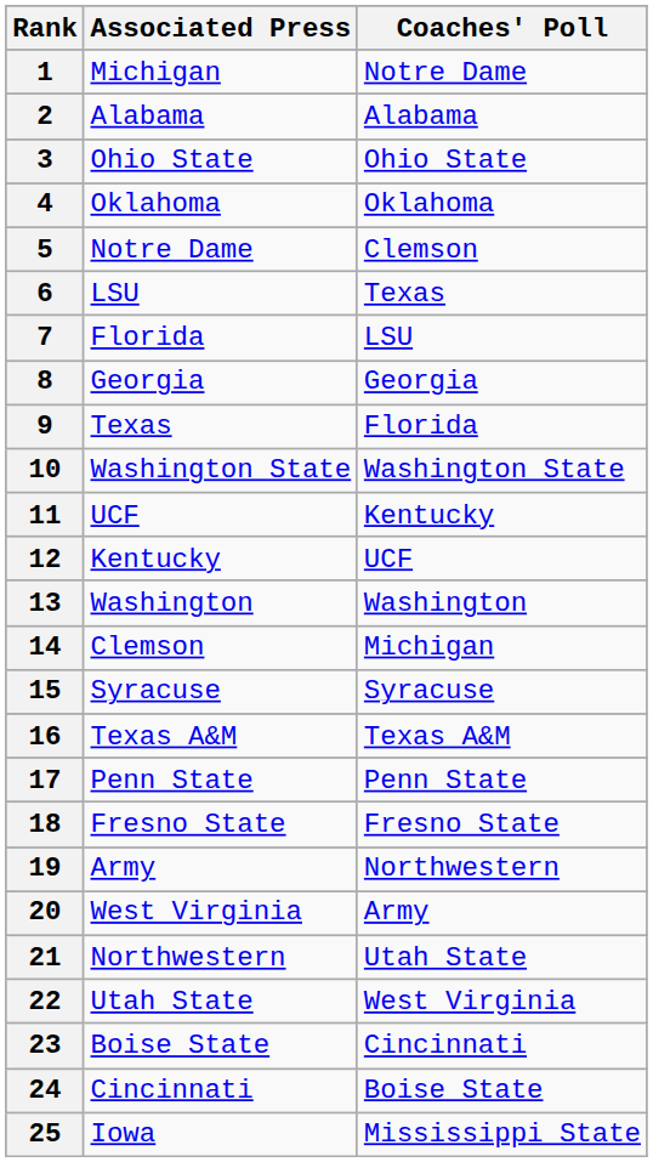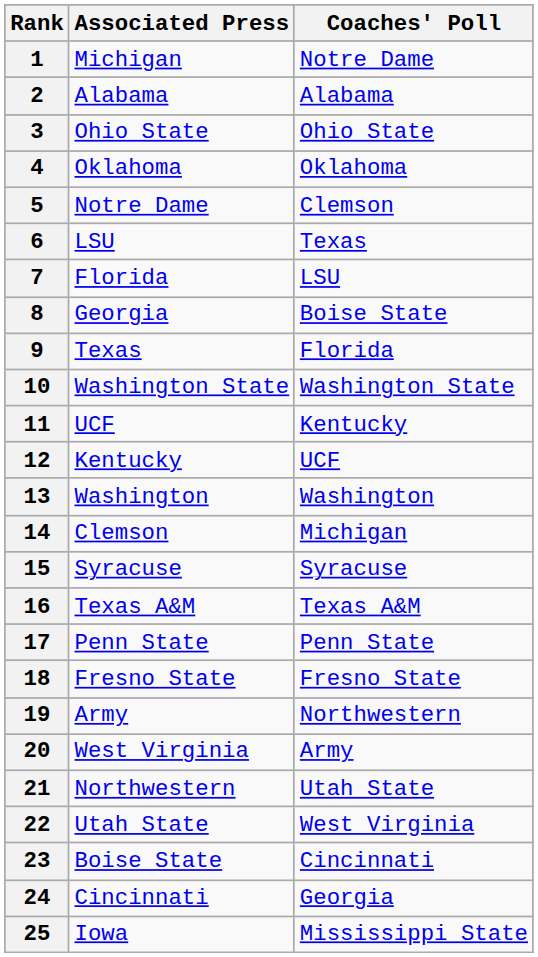 <table class="wikitable">
 <tr>
 <th>Rank</th>
 <th>Associated Press</th>
 <th colspan'"1">Coaches' Poll</th>
 </tr>
 <tr>
 <th>1</th>
 <td><a href='#'>Michigan</a></td>
 <td><a href='#'>Notre Dame</a></td>
 </tr>
 <tr>
 <th>2</th>
 <td><a href='#'>Alabama</a></td>
 <td><a href='#'>Alabama</a></td>
 </tr>
 <tr>
 <th>3</th>
 <td><a href='#'>Ohio State</a></td>
 <td><a href='#'>Ohio State</a></td>
 </tr>
 <tr>
 <th>4</th>
 <td><a href='#'>Oklahoma</a></td>
 <td><a href='#'>Oklahoma</a></td>
 </tr>
 <tr>
 <th>5</th>
 <td><a href='#'>Notre Dame</a></td>
 <td><a href='#'>Clemson</a></td>
 </tr>
 <tr>
 <th>6</th>
 <td><a href='#'>LSU</a></td>
 <td><a href='#'>Texas</a></td>
 </tr>
 <tr>
 <th>7</th>
 <td><a href='#'>Florida</a></td>
 <td><a href='#'>LSU</a></td>
 </tr>
 <tr>
 <th>8</th>
 <td><a href='#'>Georgia</a></td>
-<td><a href='#'>Georgia</a></td>
+<td><a href='#'>Boise State</a></td>
 </tr>
 <tr>
 <th>9</th>
 <td><a href='#'>Texas</a></td>
 <td><a href='#'>Florida</a></td>
 </tr>
 <tr>
 <th>10</th>
 <td><a href='#'>Washington State</a></td>
 <td><a href='#'>Washington State</a></td>
 </tr>
 <tr>
 <th>11</th>
 <td><a href='#'>UCF</a></td>
 <td><a href='#'>Kentucky</a></td>
 </tr>
 <tr>
 <th>12</th>
 <td><a href='#'>Kentucky</a></td>
 <td><a href='#'>UCF</a></td>
 </tr>
 <tr>
 <th>13</th>
 <td><a href='#'>Washington</a></td>
 <td><a href='#'>Washington</a></td>
 </tr>
 <tr>
 <th>14</th>
 <td><a href='#'>Clemson</a></td>
 <td><a href='#'>Michigan</a></td>
 </tr>
 <tr>
 <th>15</th>
 <td><a href='#'>Syracuse</a></td>
 <td><a href='#'>Syracuse</a></td>
 </tr>
 <tr>
 <th>16</th>
 <td><a href='#'>Texas A&M</a></td>
 <td><a href='#'>Texas A&M</a></td>
 </tr>
 <tr>
 <th>17</th>
 <td><a href='#'>Penn State</a></td>
 <td><a href='#'>Penn State</a></td>
 </tr>
 <tr>
 <th>18</th>
 <td><a href='#'>Fresno State</a></td>
 <td><a href='#'>Fresno State</a></td>
 </tr>
 <tr>
 <th>19</th>
 <td><a href='#'>Army</a></td>
 <td><a href='#'>Northwestern</a></td>
 </tr>
 <tr>
 <th>20</th>
 <td><a href='#'>West Virginia</a></td>
 <td><a href='#'>Army</a></td>
 </tr>
 <tr>
 <th>21</th>
 <td><a href='#'>Northwestern</a></td>
 <td><a href='#'>Utah State</a></td>
 </tr>
 <tr>
 <th>22</th>
 <td><a href='#'>Utah State</a></td>
 <td><a href='#'>West Virginia</a></td>
 </tr>
 <tr>
 <th>23</th>
 <td><a href='#'>Boise State</a></td>
 <td><a href='#'>Cincinnati</a></td>
 </tr>
 <tr>
 <th>24</th>
 <td><a href='#'>Cincinnati</a></td>
-<td><a href='#'>Boise State</a></td>
+<td><a href='#'>Georgia</a></td>
 </tr>
 <tr>
 <th>25</th>
 <td><a href='#'>Iowa</a></td>
 <td><a href='#'>Mississippi State</a></td>
 </tr>
 <tr>
 </tr>
 </table>
